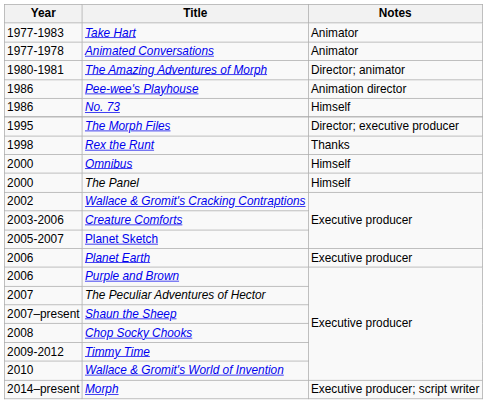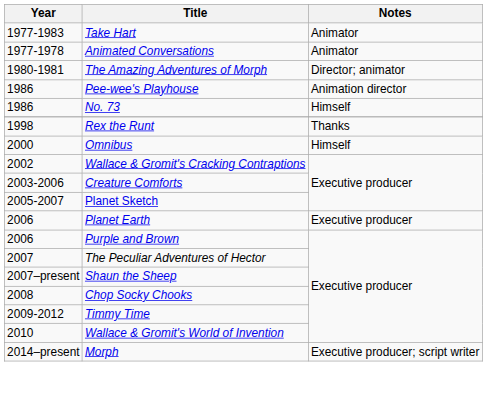 <table class="wikitable sortable">
 <tr>
 <th>Year</th>
 <th>Title</th>
 <th>Notes</th>
 </tr>
 <tr>
 <td>1977-1983</td>
 <td><em><a href='#'>Take Hart</a></em></td>
 <td>Animator</td>
 </tr>
 <tr>
 <td>1977-1978</td>
 <td><em><a href='#'>Animated Conversations</a></em></td>
 <td>Animator</td>
 </tr>
 <tr>
 <td>1980-1981</td>
 <td><em><a href='#'>The Amazing Adventures of Morph</a></em></td>
 <td>Director; animator</td>
 </tr>
 <tr>
 <td>1986</td>
 <td><em><a href='#'>Pee-wee's Playhouse</a></em></td>
 <td>Animation director</td>
 </tr>
 <tr>
 <td>1986</td>
 <td><em><a href='#'>No. 73</a></em></td>
 <td>Himself</td>
 </tr>
 <tr>
 </tr>
 <tr>
-<td>1995</td>
-<td><em><a href='#'>The Morph Files</a></em></td>
-<td>Director; executive producer</td>
-</tr>
-<tr>
 <td>1998</td>
 <td><em><a href='#'>Rex the Runt</a></em></td>
 <td>Thanks</td>
 </tr>
 <tr>
 <td>2000</td>
 <td><em><a href='#'>Omnibus</a></em></td>
-<td>Himself</td>
-</tr>
-<tr>
-<td>2000</td>
-<td><em>The Panel</em></td>
 <td>Himself</td>
 </tr>
 <tr>
 <td>2002</td>
 <td><em><a href='#'>Wallace & Gromit's Cracking Contraptions</a></em></td>
 <td rowspan=3>Executive producer</td>
 </tr>
 <tr>
 <td>2003-2006</td>
 <td><em><a href='#'>Creature Comforts</a></em></td>
 </tr>
 <tr>
 <td>2005-2007</td>
 <td><a href='#'>Planet Sketch</a></td>
 </tr>
 <tr>
 <td>2006</td>
 <td><em><a href='#'>Planet Earth</a></em></td>
 <td>Executive producer</td>
 </tr>
 <tr>
 <td>2006</td>
 <td><em><a href='#'>Purple and Brown</a></em></td>
 <td rowspan=6>Executive producer</td>
 </tr>
 <tr>
 <td>2007</td>
 <td><em>The Peculiar Adventures of Hector</em></td>
 </tr>
 <tr>
 <td>2007–present</td>
 <td><em><a href='#'>Shaun the Sheep</a></em></td>
 </tr>
 <tr>
 <td>2008</td>
 <td><em><a href='#'>Chop Socky Chooks</a></em></td>
 </tr>
 <tr>
 <td>2009-2012</td>
 <td><em><a href='#'>Timmy Time</a></em></td>
 </tr>
 <tr>
 <td>2010</td>
 <td><em><a href='#'>Wallace & Gromit's World of Invention</a></em></td>
 </tr>
 <tr>
 <td>2014–present</td>
 <td><em><a href='#'>Morph</a></em></td>
 <td>Executive producer; script writer</td>
 </tr>
 </table>
